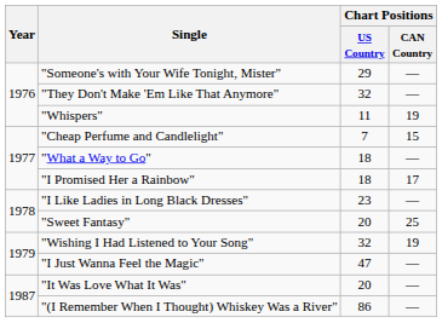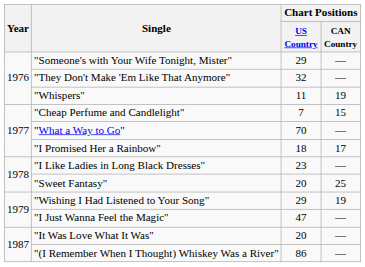 <table class="wikitable">
 <tr>
 <th rowspan="2">Year</th>
 <th rowspan="2">Single</th>
 <th colspan="2">Chart Positions</th>
 </tr>
 <tr>
 <th width="50"><small><a href='#'>US Country</a></small></th>
 <th width="50"><small>CAN Country</small></th>
 </tr>
 <tr>
 <td rowspan=3>1976</td>
 <td>"Someone's with Your Wife Tonight, Mister"</td>
 <td align="center">29</td>
 <td align="center">—</td>
 </tr>
 <tr>
 <td>"They Don't Make 'Em Like That Anymore"</td>
 <td align="center">32</td>
 <td align="center">—</td>
 </tr>
 <tr>
 <td>"Whispers"</td>
 <td align="center">11</td>
 <td align="center">19</td>
 </tr>
 <tr>
 <td rowspan=3>1977</td>
 <td>"Cheap Perfume and Candlelight"</td>
 <td align="center">7</td>
 <td align="center">15</td>
 </tr>
 <tr>
 <td>"<a href='#'>What a Way to Go</a>"</td>
-<td align="center">18</td>
+<td align="center">70</td>
 <td align="center">—</td>
 </tr>
 <tr>
 <td>"I Promised Her a Rainbow"</td>
 <td align="center">18</td>
 <td align="center">17</td>
 </tr>
 <tr>
 <td rowspan=2>1978</td>
 <td>"I Like Ladies in Long Black Dresses"</td>
 <td align="center">23</td>
 <td align="center">—</td>
 </tr>
 <tr>
 <td>"Sweet Fantasy"</td>
 <td align="center">20</td>
 <td align="center">25</td>
 </tr>
 <tr>
 <td rowspan=2>1979</td>
 <td>"Wishing I Had Listened to Your Song"</td>
-<td align="center">32</td>
+<td align="center">29</td>
 <td align="center">19</td>
 </tr>
 <tr>
 <td>"I Just Wanna Feel the Magic"</td>
 <td align="center">47</td>
 <td align="center">—</td>
 </tr>
 <tr>
 <td rowspan=2>1987</td>
 <td>"It Was Love What It Was"</td>
 <td align="center">20</td>
 <td align="center">—</td>
 </tr>
 <tr>
 <td>"(I Remember When I Thought) Whiskey Was a River"</td>
 <td align="center">86</td>
 <td align="center">—</td>
 </tr>
 </table>
